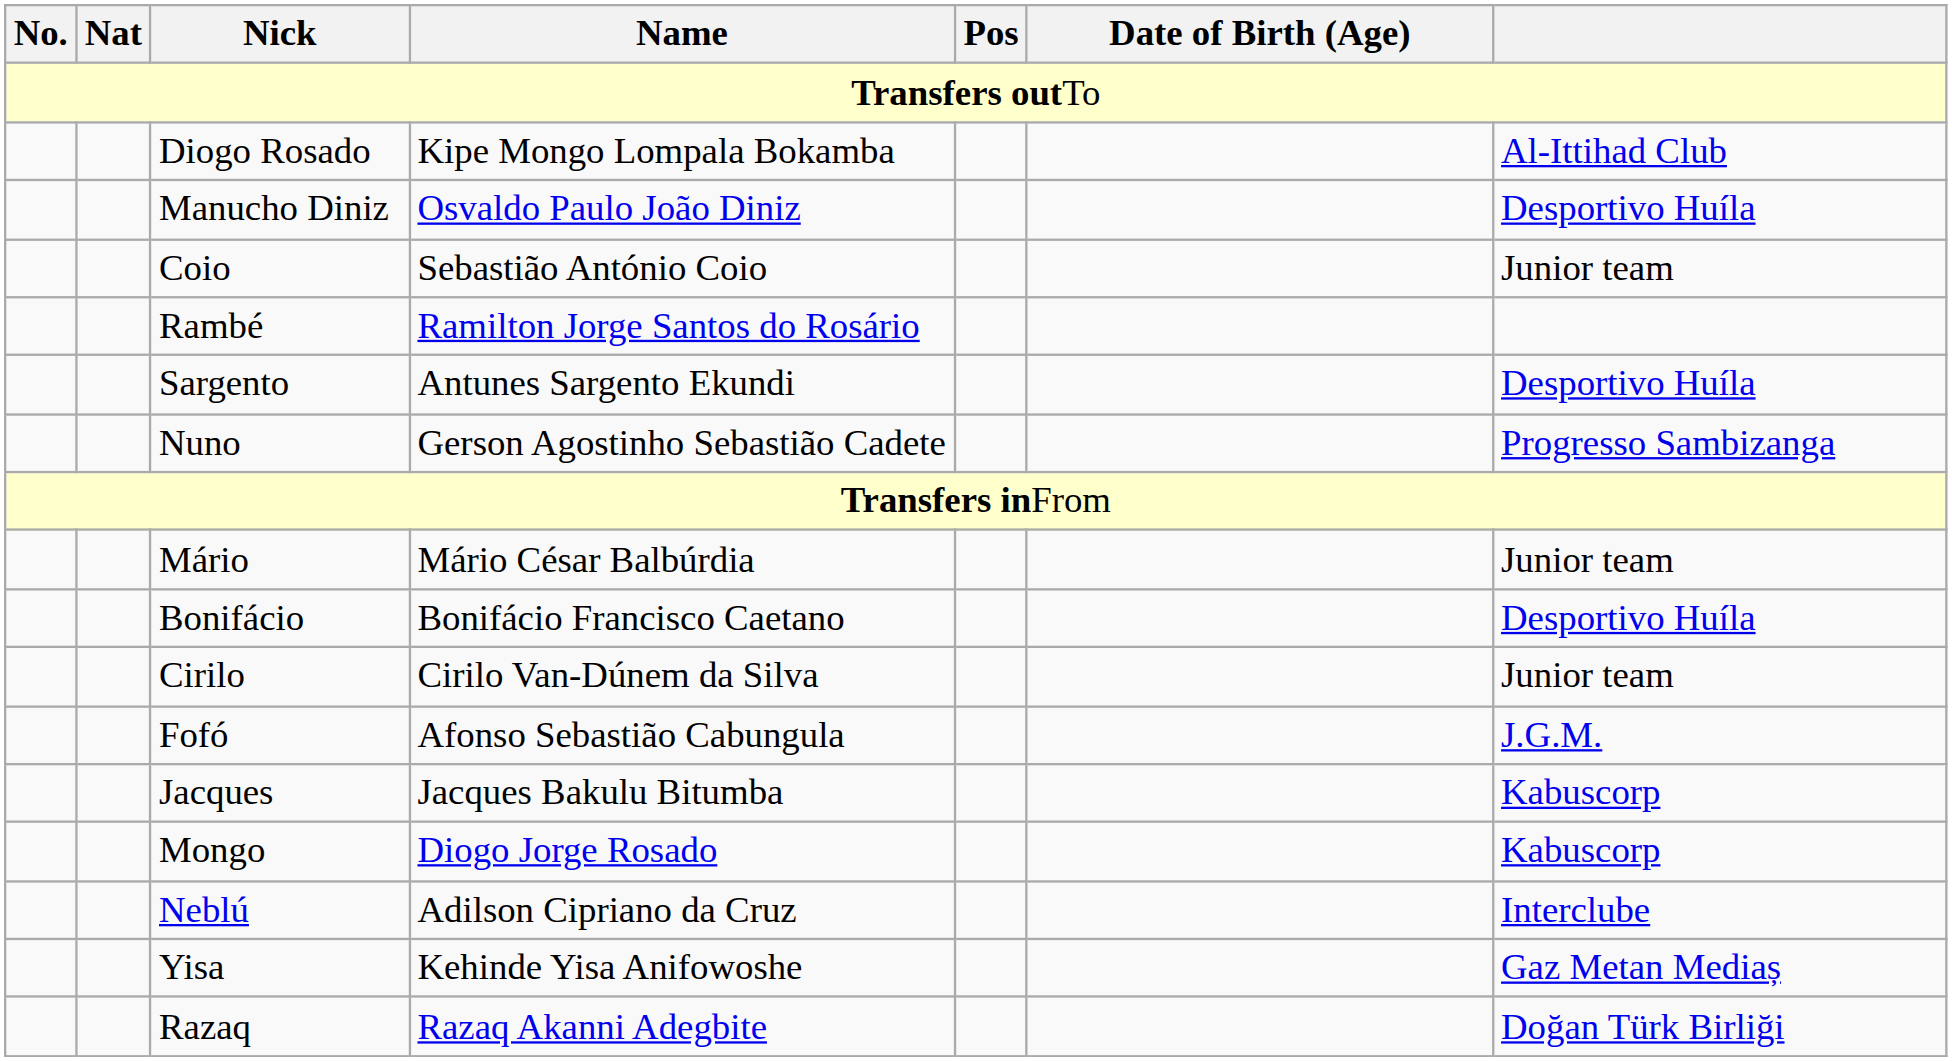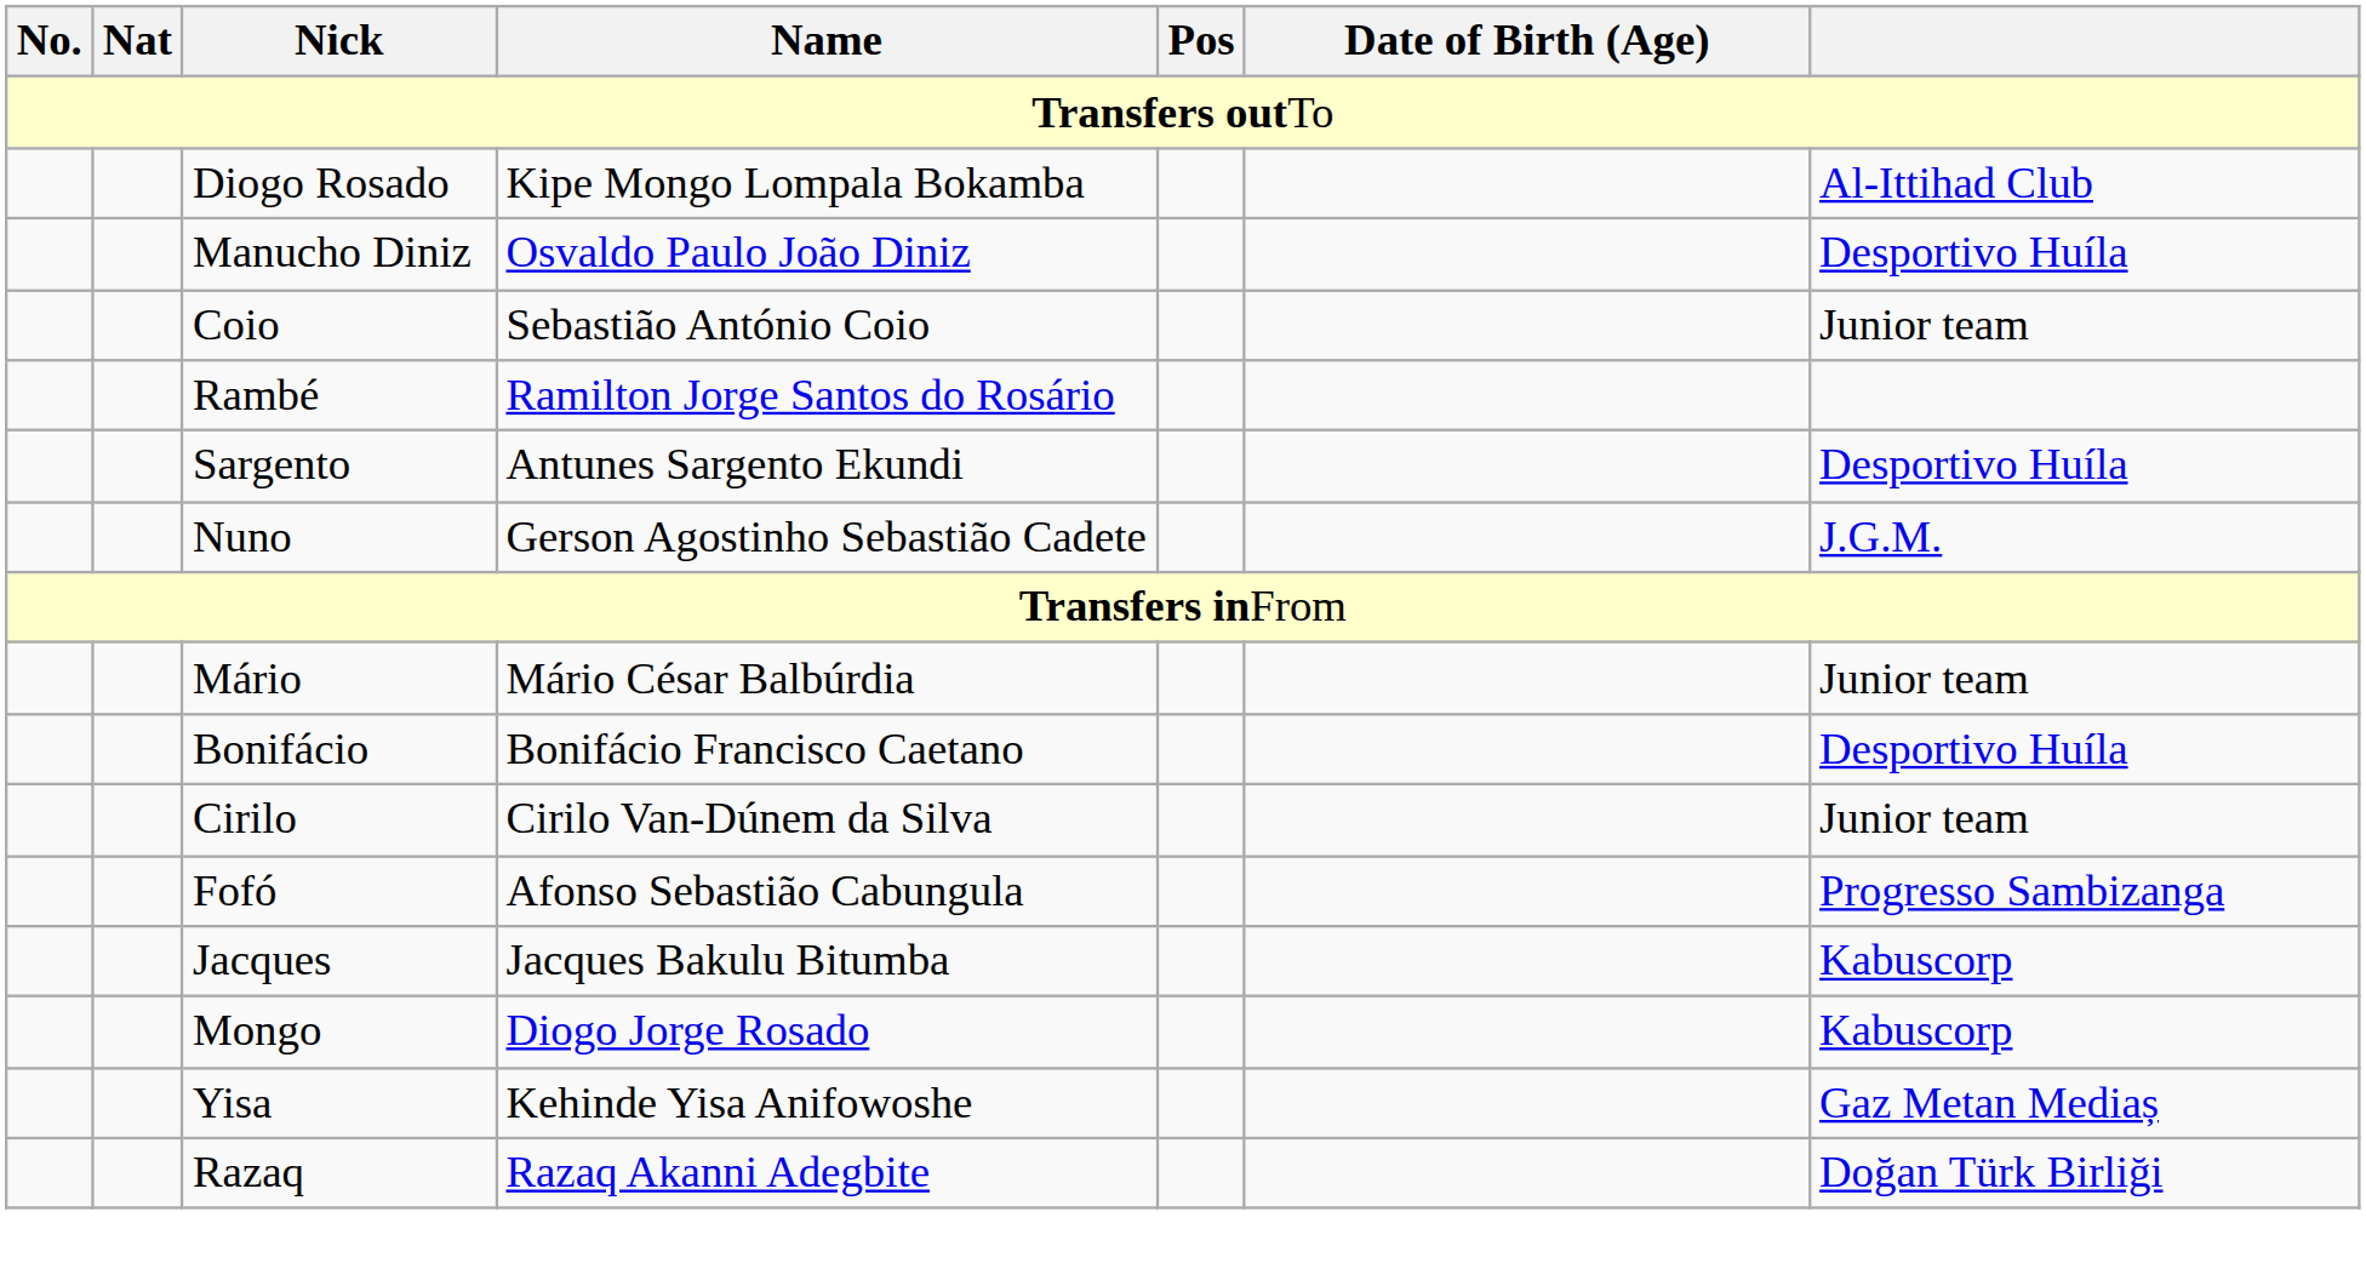 <table class="wikitable ve-ce-branchNode ve-ce-tableNode">
 <tr>
 <th>No.</th>
 <th>Nat</th>
 <th width=105px>Nick</th>
 <th width=230px>Name</th>
 <th>Pos</th>
 <th width=195px>Date of Birth (Age)</th>
 <th width=190px></th>
 </tr>
 <tr bgcolor=#ffffcc>
 <td align=center colspan=7><strong>Transfers out</strong>To</td>
 </tr>
 <tr>
 <td></td>
 <td></td>
 <td>Diogo Rosado</td>
 <td>Kipe Mongo Lompala Bokamba</td>
 <td></td>
 <td></td>
 <td><a href='#'>Al-Ittihad Club</a></td>
 </tr>
 <tr>
 <td></td>
 <td></td>
 <td>Manucho Diniz</td>
 <td><a href='#'>Osvaldo Paulo João Diniz</a></td>
 <td></td>
 <td></td>
 <td><a href='#'>Desportivo Huíla</a></td>
 </tr>
 <tr>
 <td></td>
 <td></td>
 <td>Coio</td>
 <td>Sebastião António Coio</td>
 <td></td>
 <td></td>
 <td>Junior team</td>
 </tr>
 <tr>
 <td></td>
 <td></td>
 <td>Rambé</td>
 <td><a href='#'>Ramilton Jorge Santos do Rosário</a></td>
 <td></td>
 <td></td>
 <td></td>
 </tr>
 <tr>
 <td></td>
 <td></td>
 <td>Sargento</td>
 <td>Antunes Sargento Ekundi</td>
 <td></td>
 <td></td>
 <td><a href='#'>Desportivo Huíla</a></td>
 </tr>
 <tr>
 <td></td>
 <td></td>
 <td>Nuno</td>
 <td>Gerson Agostinho Sebastião Cadete</td>
 <td></td>
 <td></td>
-<td><a href='#'>Progresso Sambizanga</a></td>
+<td><a href='#'>J.G.M.</a></td>
 </tr>
 <tr bgcolor=#ffffcc>
 <td align=center colspan=7><strong>Transfers in</strong>From</td>
 </tr>
 <tr>
 <td></td>
 <td></td>
 <td>Mário</td>
 <td>Mário César Balbúrdia</td>
 <td></td>
 <td></td>
 <td>Junior team</td>
 </tr>
 <tr>
 <td></td>
 <td></td>
 <td>Bonifácio</td>
 <td>Bonifácio Francisco Caetano</td>
 <td></td>
 <td></td>
 <td><a href='#'>Desportivo Huíla</a></td>
 </tr>
 <tr>
 <td></td>
 <td></td>
 <td>Cirilo</td>
 <td>Cirilo Van-Dúnem da Silva</td>
 <td></td>
 <td></td>
 <td>Junior team</td>
 </tr>
 <tr>
 <td></td>
 <td></td>
 <td>Fofó</td>
 <td>Afonso Sebastião Cabungula</td>
 <td></td>
 <td></td>
-<td><a href='#'>J.G.M.</a></td>
+<td><a href='#'>Progresso Sambizanga</a></td>
 </tr>
 <tr>
 <td></td>
 <td></td>
 <td>Jacques</td>
 <td>Jacques Bakulu Bitumba</td>
 <td></td>
 <td></td>
 <td><a href='#'>Kabuscorp</a></td>
 </tr>
 <tr>
 <td></td>
 <td></td>
 <td>Mongo</td>
 <td><a href='#'>Diogo Jorge Rosado</a></td>
 <td></td>
 <td></td>
 <td><a href='#'>Kabuscorp</a></td>
 </tr>
 <tr>
 <td></td>
 <td></td>
-<td><a href='#'>Neblú</a></td>
-<td>Adilson Cipriano da Cruz</td>
-<td></td>
-<td></td>
-<td><a href='#'>Interclube</a></td>
-</tr>
-<tr>
-<td></td>
-<td></td>
 <td>Yisa</td>
 <td>Kehinde Yisa Anifowoshe</td>
 <td></td>
 <td></td>
 <td><a href='#'>Gaz Metan Mediaș</a></td>
 </tr>
 <tr>
 <td></td>
 <td></td>
 <td>Razaq</td>
 <td><a href='#'>Razaq Akanni Adegbite</a></td>
 <td></td>
 <td></td>
 <td><a href='#'>Doğan Türk Birliği</a></td>
 </tr>
 </table>
